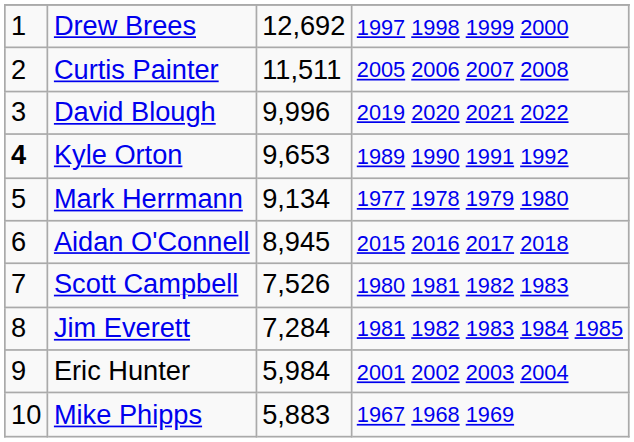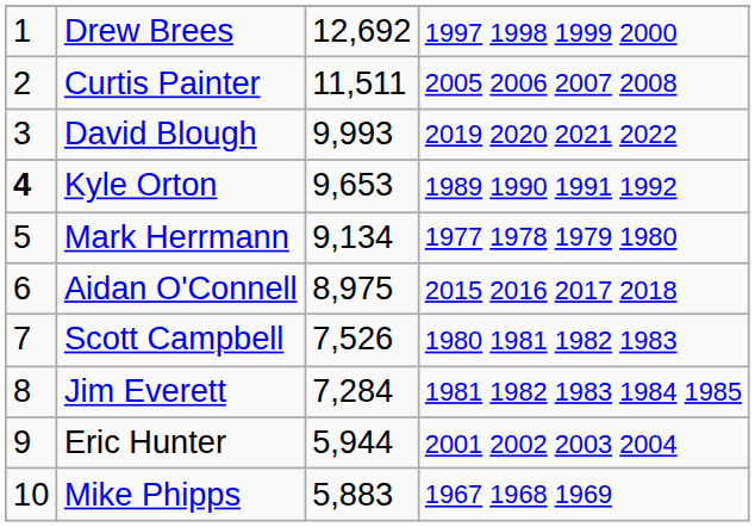 <table class="wikitable">
 <tr>
 </tr>
 <tr>
 <td>1</td>
 <td><a href='#'>Drew Brees</a></td>
 <td><abbr>12,692</abbr></td>
 <td style="font-size:80%;"><a href='#'>1997</a> <a href='#'>1998</a> <a href='#'>1999</a> <a href='#'>2000</a></td>
 </tr>
 <tr>
 <td>2</td>
 <td><a href='#'>Curtis Painter</a></td>
 <td><abbr>11,511</abbr></td>
 <td style="font-size:80%;"><a href='#'>2005</a> <a href='#'>2006</a> <a href='#'>2007</a> <a href='#'>2008</a></td>
 </tr>
 <tr>
 <td>3</td>
 <td><a href='#'>David Blough</a></td>
-<td><abbr>9,996</abbr></td>
+<td><abbr>9,993</abbr></td>
 <td style="font-size:80%;"><a href='#'>2019</a> <a href='#'>2020</a> <a href='#'>2021</a> <a href='#'>2022</a></td>
 </tr>
 <tr>
 <td><strong>4</strong></td>
 <td><a href='#'>Kyle Orton</a></td>
 <td><abbr>9,653</abbr></td>
 <td style="font-size:80%;"><a href='#'>1989</a> <a href='#'>1990</a> <a href='#'>1991</a> <a href='#'>1992</a></td>
 </tr>
 <tr>
 <td>5</td>
 <td><a href='#'>Mark Herrmann</a></td>
 <td><abbr>9,134</abbr></td>
 <td style="font-size:80%;"><a href='#'>1977</a> <a href='#'>1978</a> <a href='#'>1979</a> <a href='#'>1980</a></td>
 </tr>
 <tr>
 <td>6</td>
 <td><a href='#'>Aidan O'Connell</a></td>
-<td><abbr>8,945</abbr></td>
+<td><abbr>8,975</abbr></td>
 <td style="font-size:80%;"><a href='#'>2015</a> <a href='#'>2016</a> <a href='#'>2017</a> <a href='#'>2018</a></td>
 </tr>
 <tr>
 <td>7</td>
 <td><a href='#'>Scott Campbell</a></td>
 <td><abbr>7,526</abbr></td>
 <td style="font-size:80%;"><a href='#'>1980</a> <a href='#'>1981</a> <a href='#'>1982</a> <a href='#'>1983</a></td>
 </tr>
 <tr>
 <td>8</td>
 <td><a href='#'>Jim Everett</a></td>
 <td><abbr>7,284</abbr></td>
 <td style="font-size:80%;"><a href='#'>1981</a> <a href='#'>1982</a> <a href='#'>1983</a> <a href='#'>1984</a> <a href='#'>1985</a></td>
 </tr>
 <tr>
 <td>9</td>
 <td>Eric Hunter</td>
-<td><abbr>5,984</abbr></td>
+<td><abbr>5,944</abbr></td>
 <td style="font-size:80%;"><a href='#'>2001</a> <a href='#'>2002</a> <a href='#'>2003</a> <a href='#'>2004</a></td>
 </tr>
 <tr>
 <td>10</td>
 <td><a href='#'>Mike Phipps</a></td>
 <td><abbr>5,883</abbr></td>
 <td style="font-size:80%;"><a href='#'>1967</a> <a href='#'>1968</a> <a href='#'>1969</a></td>
 </tr>
 </table>
